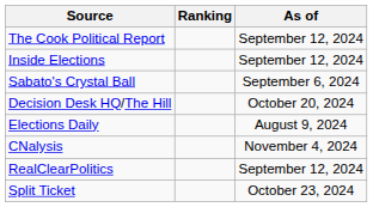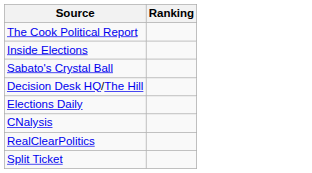 <table class="wikitable" style="text-align:center">
 <tr>
 <th>Source</th>
 <th>Ranking</th>
-<th>As of</th>
 </tr>
 <tr>
 <td align=left><a href='#'>The Cook Political Report</a></td>
 <td></td>
-<td>September 12, 2024</td>
 </tr>
 <tr>
 <td align=left><a href='#'>Inside Elections</a></td>
 <td></td>
-<td>September 12, 2024</td>
 </tr>
 <tr>
 <td align=left><a href='#'>Sabato's Crystal Ball</a></td>
 <td></td>
-<td>September 6, 2024</td>
 </tr>
 <tr>
 <td align=left><a href='#'>Decision Desk HQ</a>/<a href='#'>The Hill</a></td>
 <td></td>
-<td>October 20, 2024</td>
 </tr>
 <tr>
 <td align=left><a href='#'>Elections Daily</a></td>
 <td></td>
-<td>August 9, 2024</td>
 </tr>
 <tr>
 <td align=left><a href='#'>CNalysis</a></td>
 <td></td>
-<td>November 4, 2024</td>
 </tr>
 <tr>
 <td align=left><a href='#'>RealClearPolitics</a></td>
 <td></td>
-<td>September 12, 2024</td>
 </tr>
 <tr>
 <td align="left"><a href='#'>Split Ticket</a></td>
 <td></td>
-<td>October 23, 2024</td>
 </tr>
 </table>
